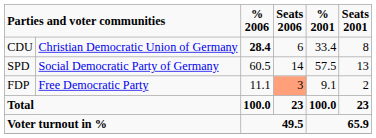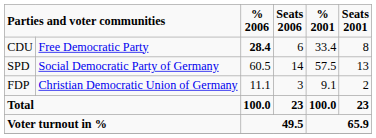 <table class="wikitable">
 <tr --  class="hintergrundfarbe5">
 <td colspan="2"><strong>Parties and voter communities</strong></td>
 <td align="center"><strong>%<br>2006</strong></td>
 <td align="center"><strong>Seats<br>2006</strong></td>
 <td align="center"><strong>%<br>2001</strong></td>
 <td align="center"><strong>Seats<br>2001</strong></td>
 </tr>
 <tr --->
 <td>CDU</td>
-<td><a href='#'>Christian Democratic Union of Germany</a></td>
+<td><a href='#'>Free Democratic Party</a></td>
 <td align="right"><strong>28.4</strong></td>
 <td align="right">6</td>
 <td align="right">33.4</td>
 <td align="right">8</td>
 </tr>
 <tr --->
 <td>SPD</td>
 <td><a href='#'>Social Democratic Party of Germany</a></td>
 <td align="right">60.5</td>
 <td align="right">14</td>
 <td align="right">57.5</td>
 <td align="right">13</td>
 </tr>
 <tr --->
 <td>FDP</td>
-<td><a href='#'>Free Democratic Party</a></td>
+<td><a href='#'>Christian Democratic Union of Germany</a></td>
 <td align="right">11.1</td>
-<td align="right" style="background: lightsalmon;">3</td>
+<td align="right">3</td>
 <td align="right">9.1</td>
 <td align="right">2</td>
 </tr>
 <tr -- class="hintergrundfarbe5">
 <td colspan="2"><strong>Total</strong></td>
 <td align="right"><strong>100.0</strong></td>
 <td align="right"><strong>23</strong></td>
 <td align="right"><strong>100.0</strong></td>
 <td align="right"><strong>23</strong></td>
 </tr>
 <tr -- class="hintergrundfarbe5">
 <td colspan="2"><strong>Voter turnout in %</strong></td>
 <td colspan="2" align="right"><strong>49.5</strong></td>
 <td colspan="2" align="right"><strong>65.9</strong></td>
 </tr>
 <tr --->
 </tr>
 </table>
